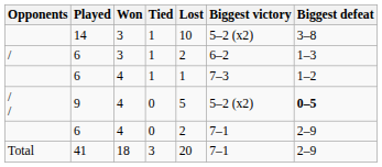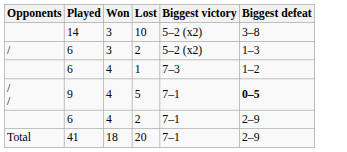 <table class="sortable wikitable">
 <tr>
 <th>Opponents</th>
 <th>Played</th>
 <th>Won</th>
-<th>Tied</th>
 <th>Lost</th>
 <th>Biggest victory</th>
 <th>Biggest defeat</th>
 </tr>
 <tr>
 <td style="text-align:left;"></td>
 <td>14</td>
 <td>3</td>
-<td>1</td>
 <td>10</td>
 <td>5–2 (x2)</td>
 <td>3–8</td>
 </tr>
 <tr>
 <td style="text-align:left;">/<br></td>
 <td>6</td>
 <td>3</td>
-<td>1</td>
 <td>2</td>
-<td>6–2</td>
+<td>5–2 (x2)</td>
 <td>1–3</td>
 </tr>
 <tr>
 <td style="text-align:left;"></td>
 <td>6</td>
 <td>4</td>
-<td>1</td>
 <td>1</td>
 <td>7–3</td>
 <td>1–2</td>
 </tr>
 <tr>
 <td style="text-align:left;">/<br>/<br></td>
 <td>9</td>
 <td>4</td>
-<td>0</td>
 <td>5</td>
-<td>5–2 (x2)</td>
+<td>7–1</td>
 <td><strong>0–5</strong></td>
 </tr>
 <tr>
 <td style="text-align:left;"></td>
 <td>6</td>
 <td>4</td>
-<td>0</td>
 <td>2</td>
 <td>7–1</td>
 <td>2–9</td>
 </tr>
 <tr class="sortbottom">
 <td style="text-align:left;">Total</td>
 <td>41</td>
 <td>18</td>
-<td>3</td>
 <td>20</td>
 <td>7–1</td>
 <td>2–9</td>
 </tr>
 </table>
